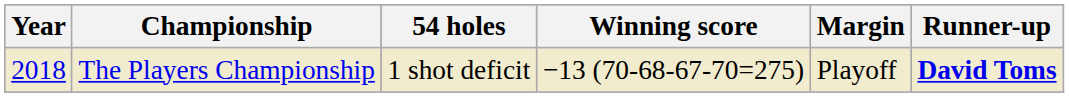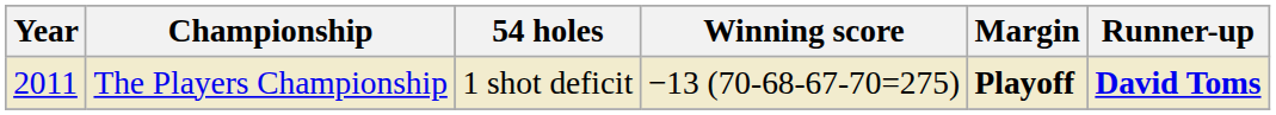 <table class="wikitable">
 <tr>
 <th>Year</th>
 <th>Championship</th>
 <th>54 holes</th>
 <th>Winning score</th>
 <th>Margin</th>
 <th>Runner-up</th>
 </tr>
 <tr style="background:#f2ecce;">
-<td><a href='#'>2018</a></td>
+<td><a href='#'>2011</a></td>
 <td><a href='#'>The Players Championship</a></td>
 <td>1 shot deficit</td>
 <td>−13 (70-68-67-70=275)</td>
-<td>Playoff</td>
+<td><strong>Playoff</strong></td>
 <td><strong> <a href='#'>David Toms</a></strong></td>
 </tr>
 </table>
